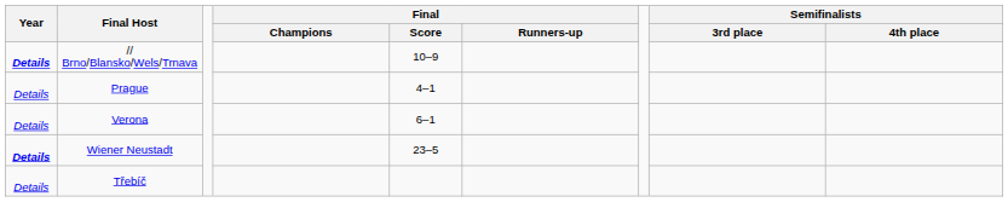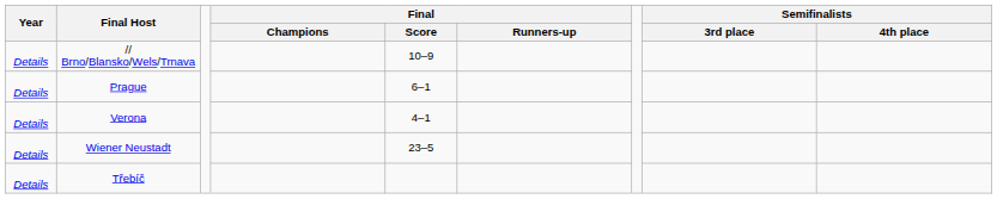 <table class="wikitable" style="font-size:90%; text-align: center;">
 <tr>
 <th rowspan=2 width=5%>Year</th>
 <th rowspan=2 width=10%>Final Host</th>
 <td rowspan="7" width="1%" style="border-top:none;border-bottom:none;"></td>
 <th colspan=3>Final</th>
 <td rowspan="7" width="1%" style="border-top:none;border-bottom:none;"></td>
 <th colspan=2>Semifinalists</th>
 </tr>
 <tr>
 <th width=17%>Champions</th>
 <th width=7%>Score</th>
 <th width=17%>Runners-up</th>
 <th width=17%>3rd place</th>
 <th width=17%>4th place</th>
 </tr>
 <tr>
-<td><strong><br><em><a href='#'>Details</a></em></strong></td>
+<td><br><em><a href='#'>Details</a></em></td>
 <td>//<br><a href='#'>Brno</a>/<a href='#'>Blansko</a>/<a href='#'>Wels</a>/<a href='#'>Trnava</a></td>
 <td><strong></strong></td>
 <td>10–9</td>
 <td></td>
 <td></td>
 <td></td>
 </tr>
 <tr>
 <td><br><em><a href='#'>Details</a></em></td>
 <td> <a href='#'>Prague</a></td>
 <td><strong></strong></td>
-<td>4–1</td>
+<td>6–1</td>
 <td></td>
 <td></td>
 <td></td>
 </tr>
 <tr>
 <td><br><em><a href='#'>Details</a></em></td>
 <td> <a href='#'>Verona</a></td>
 <td><strong></strong></td>
-<td>6–1</td>
+<td>4–1</td>
 <td></td>
 <td></td>
 <td></td>
 </tr>
 <tr>
-<td><strong><br><em><a href='#'>Details</a></em></strong></td>
+<td><br><em><a href='#'>Details</a></em></td>
 <td> <a href='#'>Wiener Neustadt</a></td>
 <td><strong></strong></td>
 <td>23–5</td>
 <td></td>
 <td></td>
 <td></td>
 </tr>
 <tr>
 <td><br><em><a href='#'>Details</a></em></td>
 <td> <a href='#'>Třebíč</a></td>
 <td></td>
 <td></td>
 <td></td>
 <td></td>
 <td></td>
 </tr>
 </table>
